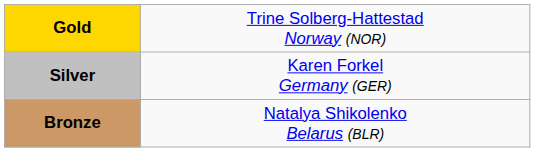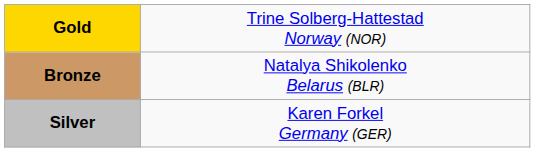 <table class="wikitable" style=" text-align:center; font-size:110%;" width="35%">
 <tr>
 <td bgcolor="gold"><strong>Gold</strong></td>
 <td> <a href='#'>Trine Solberg-Hattestad</a><br><em><a href='#'>Norway</a> <small>(NOR)</small></em></td>
 </tr>
 <tr>
+<td bgcolor="CC9966"><strong>Bronze</strong></td>
+<td> <a href='#'>Natalya Shikolenko</a><br><em><a href='#'>Belarus</a> <small>(BLR)</small></em></td>
+</tr>
+<tr>
 <td bgcolor="silver"><strong>Silver</strong></td>
 <td> <a href='#'>Karen Forkel</a><br><em><a href='#'>Germany</a> <small>(GER)</small></em></td>
 </tr>
-<tr>
-<td bgcolor="CC9966"><strong>Bronze</strong></td>
-<td> <a href='#'>Natalya Shikolenko</a><br><em><a href='#'>Belarus</a> <small>(BLR)</small></em></td>
-</tr>
 </table>
